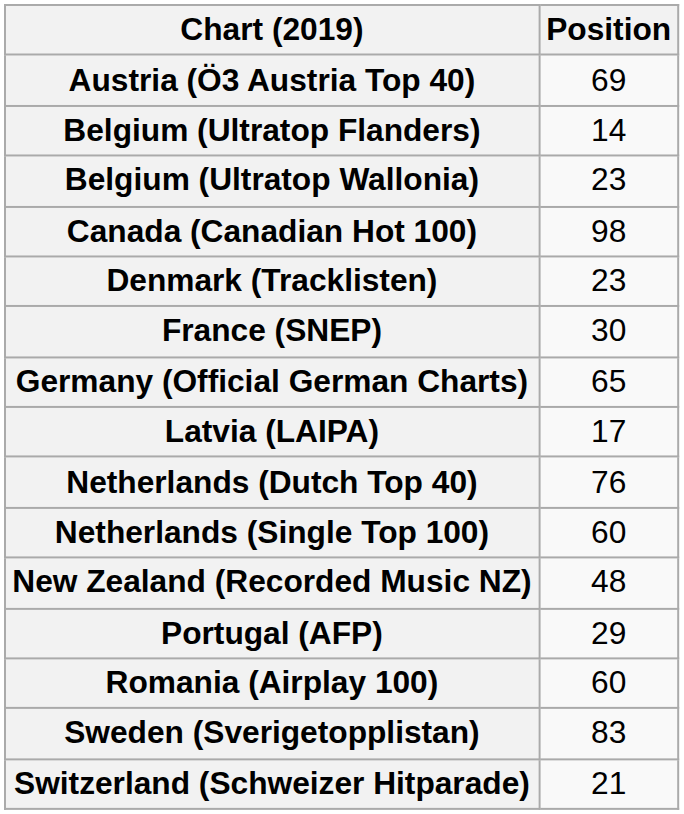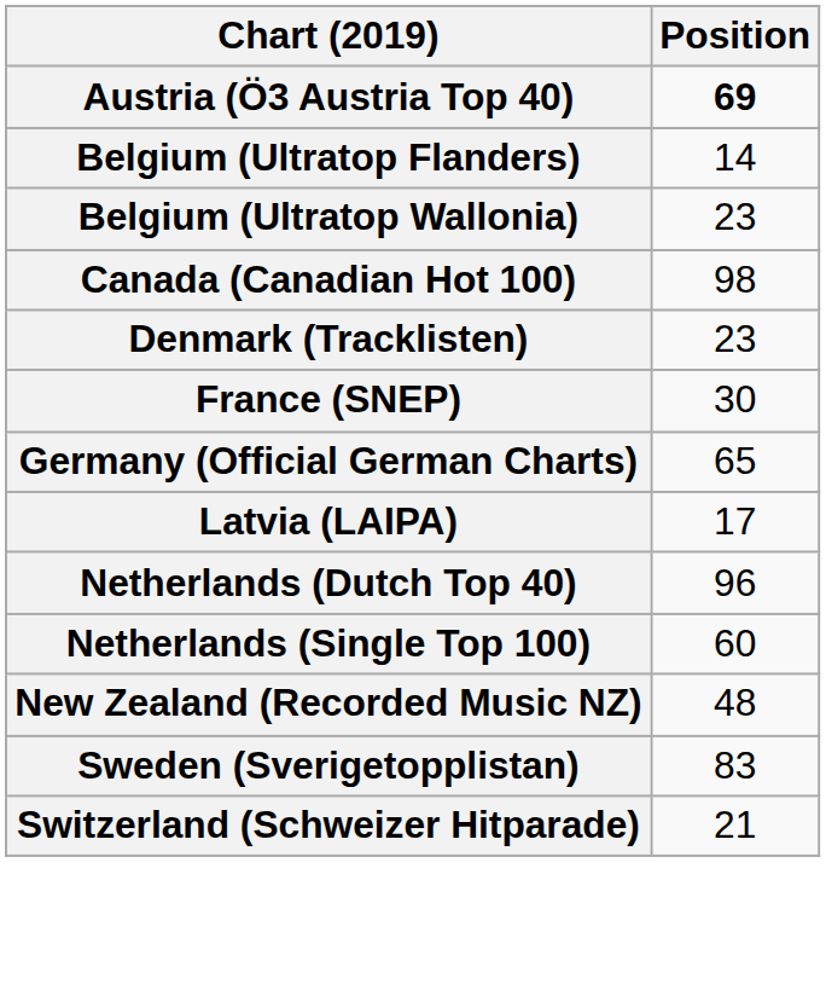 <table class="wikitable sortable plainrowheaders" style="text-align:center">
 <tr>
 <th scope="col">Chart (2019)</th>
 <th scope="col">Position</th>
 </tr>
 <tr>
 <th scope="row">Austria (Ö3 Austria Top 40)</th>
-<td>69</td>
+<td><strong>69</strong></td>
 </tr>
 <tr>
 <th scope="row">Belgium (Ultratop Flanders)</th>
 <td>14</td>
 </tr>
 <tr>
 <th scope="row">Belgium (Ultratop Wallonia)</th>
 <td>23</td>
 </tr>
 <tr>
 <th scope="row">Canada (Canadian Hot 100)</th>
 <td>98</td>
 </tr>
 <tr>
 <th scope="row">Denmark (Tracklisten)</th>
 <td>23</td>
 </tr>
 <tr>
 <th scope="row">France (SNEP)</th>
 <td>30</td>
 </tr>
 <tr>
 <th scope="row">Germany (Official German Charts)</th>
 <td>65</td>
 </tr>
 <tr>
 <th scope="row">Latvia (LAIPA)</th>
 <td>17</td>
 </tr>
 <tr>
 <th scope="row">Netherlands (Dutch Top 40)</th>
-<td>76</td>
+<td>96</td>
 </tr>
 <tr>
 <th scope="row">Netherlands (Single Top 100)</th>
 <td>60</td>
 </tr>
 <tr>
 <th scope="row">New Zealand (Recorded Music NZ)</th>
 <td>48</td>
 </tr>
 <tr>
-<th scope="row">Portugal (AFP)</th>
-<td>29</td>
-</tr>
-<tr>
-<th scope="row">Romania (Airplay 100)</th>
-<td>60</td>
-</tr>
-<tr>
 <th scope="row">Sweden (Sverigetopplistan)</th>
 <td>83</td>
 </tr>
 <tr>
 <th scope="row">Switzerland (Schweizer Hitparade)</th>
 <td>21</td>
 </tr>
 </table>
